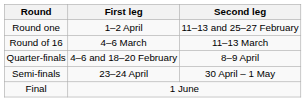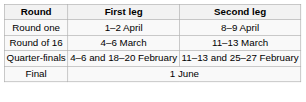 <table class="wikitable" style="text-align:center">
 <tr>
 <th>Round</th>
 <th>First leg</th>
 <th>Second leg</th>
 </tr>
 <tr>
 <td>Round one</td>
 <td>1–2 April</td>
-<td>11–13 and 25–27 February</td>
+<td>8–9 April</td>
 </tr>
 <tr>
 <td>Round of 16</td>
 <td>4–6 March</td>
 <td>11–13 March</td>
 </tr>
 <tr>
 <td>Quarter-finals</td>
 <td>4–6 and 18–20 February</td>
-<td>8–9 April</td>
-</tr>
-<tr>
-<td>Semi-finals</td>
-<td>23–24 April</td>
-<td>30 April – 1 May</td>
+<td>11–13 and 25–27 February</td>
 </tr>
 <tr>
 <td>Final</td>
 <td colspan=2>1 June</td>
 </tr>
 </table>
